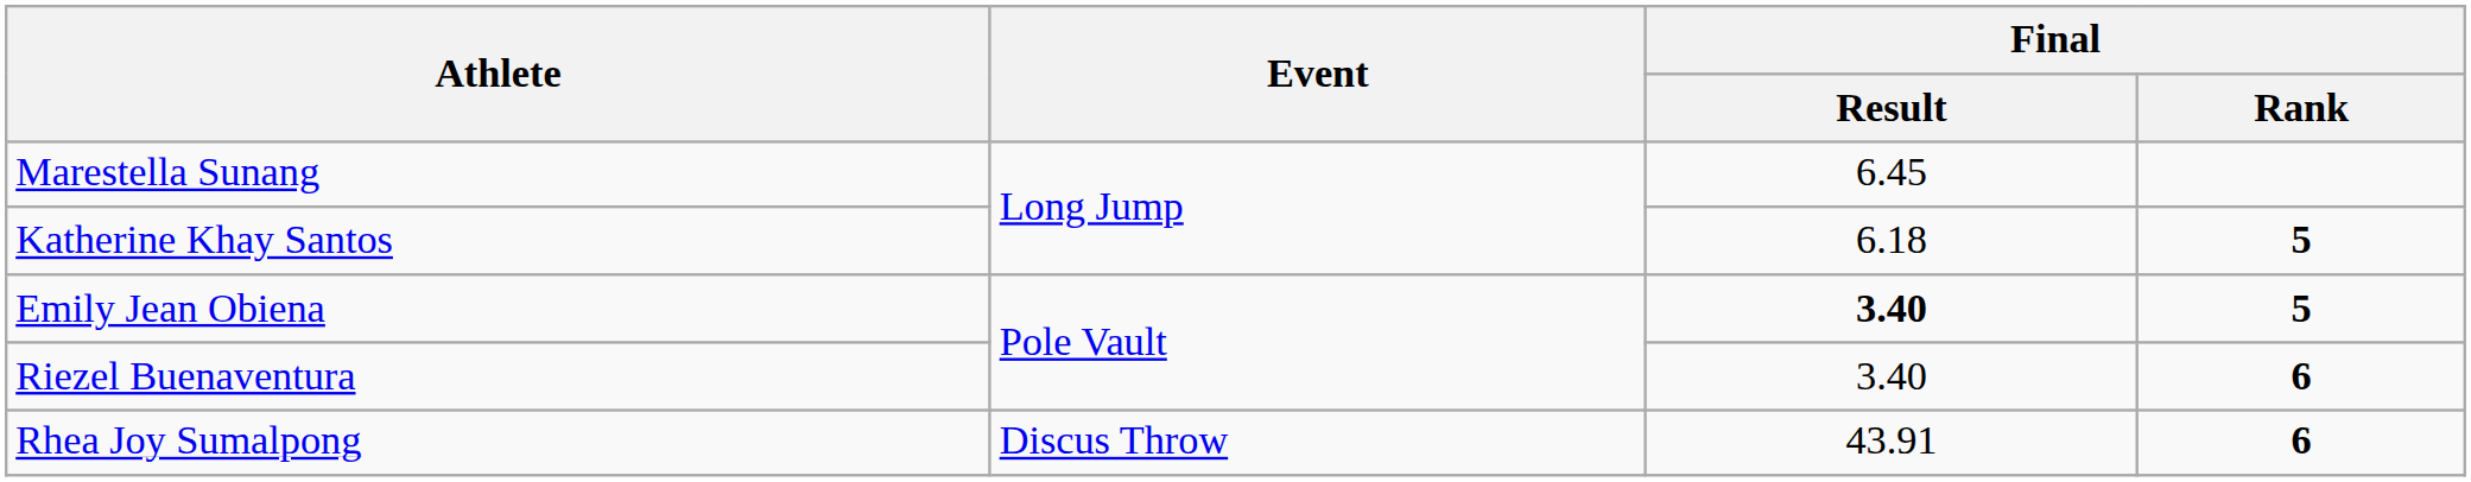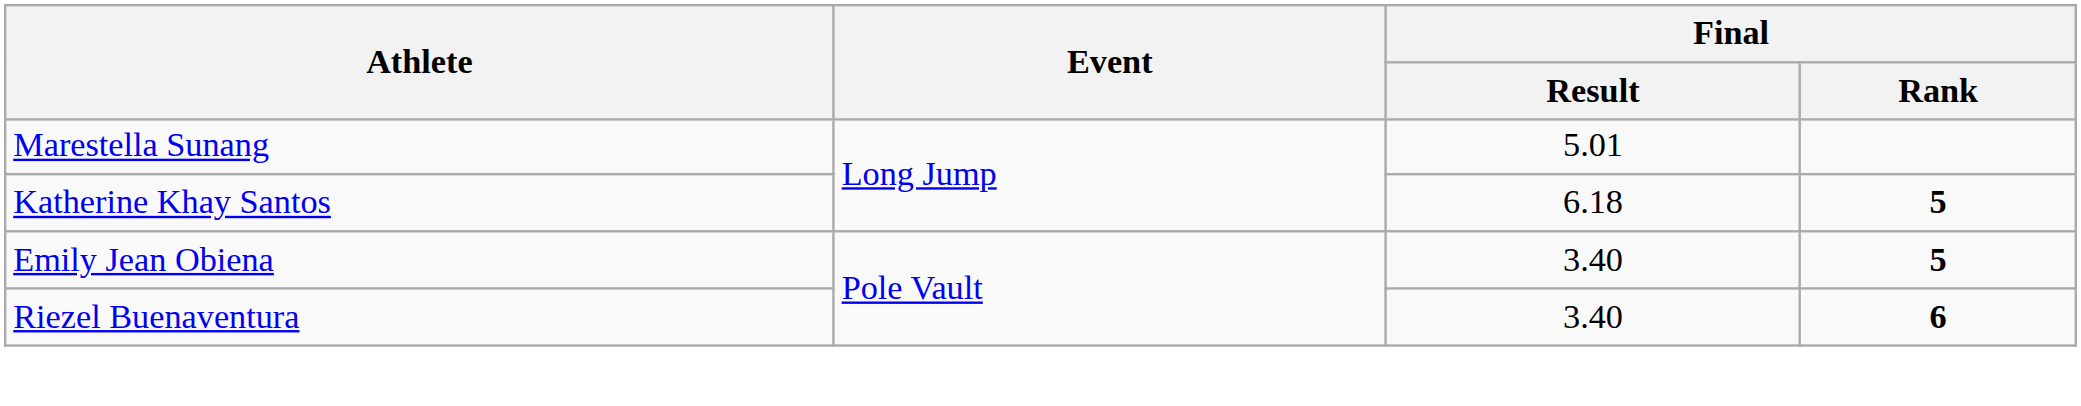 <table class="wikitable" width="55%" style="text-align:center; font-size:90%">
 <tr>
 <th rowspan="2" width="30%">Athlete</th>
 <th rowspan="2" width="20%">Event</th>
 <th colspan="2" width="25%">Final</th>
 </tr>
 <tr>
 <th width="15%">Result</th>
 <th>Rank</th>
 </tr>
 <tr>
 <td style="text-align:left;"><a href='#'>Marestella Sunang</a></td>
 <td rowspan="2" align="left"><a href='#'>Long Jump</a></td>
-<td>6.45</td>
+<td>5.01</td>
 <td></td>
 </tr>
 <tr>
 <td style="text-align:left;"><a href='#'>Katherine Khay Santos</a></td>
 <td>6.18</td>
 <td><strong>5</strong></td>
 </tr>
 <tr>
 <td style="text-align:left;"><a href='#'>Emily Jean Obiena</a></td>
 <td rowspan="2" align="left"><a href='#'>Pole Vault</a></td>
-<td><strong>3.40</strong></td>
+<td>3.40</td>
 <td><strong>5</strong></td>
 </tr>
 <tr>
 <td style="text-align:left;"><a href='#'>Riezel Buenaventura</a></td>
 <td>3.40</td>
 <td><strong>6</strong></td>
 </tr>
-<tr>
-<td style="text-align:left;"><a href='#'>Rhea Joy Sumalpong</a></td>
-<td align="left"><a href='#'>Discus Throw</a></td>
-<td>43.91</td>
-<td><strong>6</strong></td>
-</tr>
 </table>
